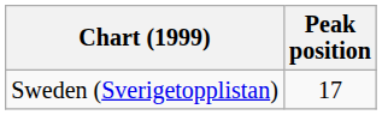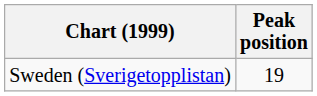 <table class="wikitable">
 <tr>
 <th>Chart (1999)</th>
 <th>Peak<br>position</th>
 </tr>
 <tr>
 <td>Sweden (<a href='#'>Sverigetopplistan</a>)</td>
-<td align="center">17</td>
+<td align="center">19</td>
 </tr>
 </table>
